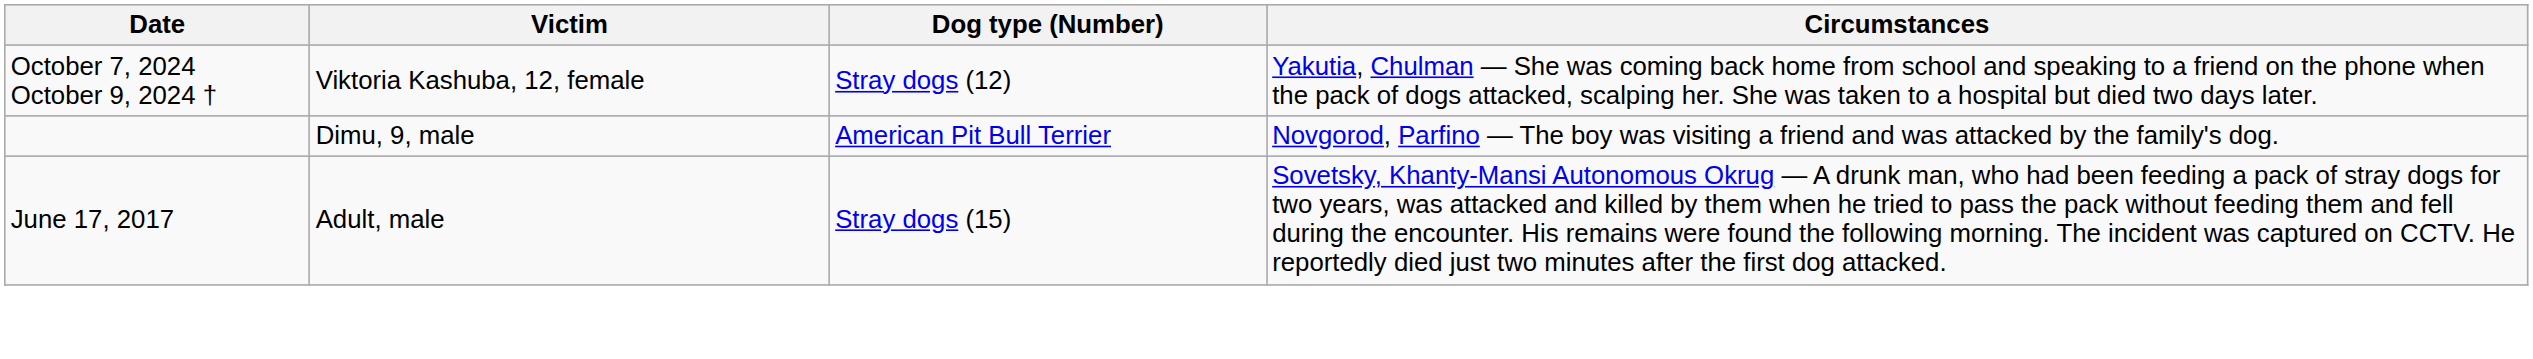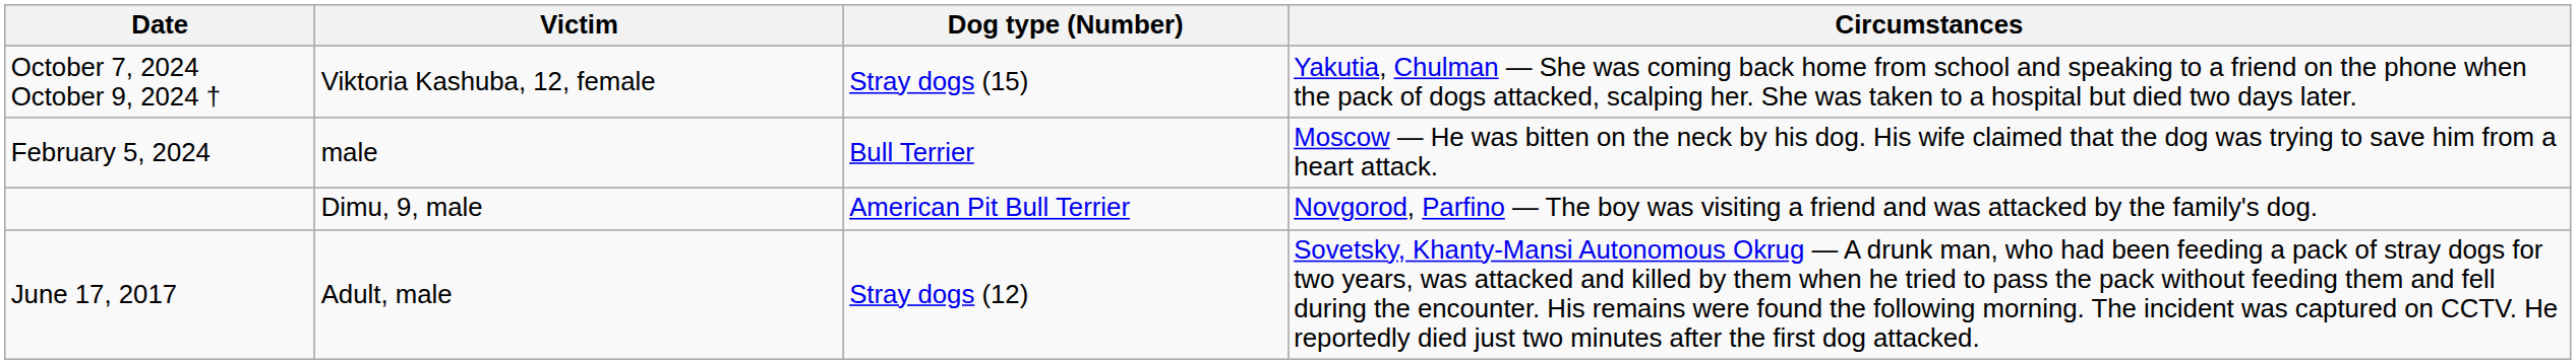 <table class="wikitable sortable">
 <tr>
 <th width="85">Date</th>
 <th style="width:150px;">Victim</th>
 <th style="width:125px;">Dog type (Number)</th>
 <th width="50%">Circumstances</th>
 </tr>
 <tr>
 <td>October 7, 2024<br>October 9, 2024 †</td>
 <td>Viktoria Kashuba, 12, female</td>
-<td><a href='#'>Stray dogs</a> (12)</td>
+<td><a href='#'>Stray dogs</a> (15)</td>
 <td><a href='#'>Yakutia</a>, <a href='#'>Chulman</a> — She was coming back home from school and speaking to a friend on the phone when the pack of dogs attacked, scalping her. She was taken to a hospital but died two days later.</td>
+</tr>
+<tr>
+<td>February 5, 2024</td>
+<td>male</td>
+<td><a href='#'>Bull Terrier</a></td>
+<td><a href='#'>Moscow</a> — He was bitten on the neck by his dog. His wife claimed that the dog was trying to save him from a heart attack.</td>
 </tr>
 <tr>
 <td></td>
 <td>Dimu, 9, male</td>
 <td><a href='#'>American Pit Bull Terrier</a></td>
 <td><a href='#'>Novgorod</a>, <a href='#'>Parfino</a> — The boy was visiting a friend and was attacked by the family's dog.</td>
 </tr>
 <tr>
 <td>June 17, 2017</td>
 <td>Adult, male</td>
-<td><a href='#'>Stray dogs</a> (15)</td>
+<td><a href='#'>Stray dogs</a> (12)</td>
 <td><a href='#'>Sovetsky, Khanty-Mansi Autonomous Okrug</a> — A drunk man, who had been feeding a pack of stray dogs for two years, was attacked and killed by them when he tried to pass the pack without feeding them and fell during the encounter. His remains were found the following morning. The incident was captured on CCTV. He reportedly died just two minutes after the first dog attacked.</td>
 </tr>
 </table>
